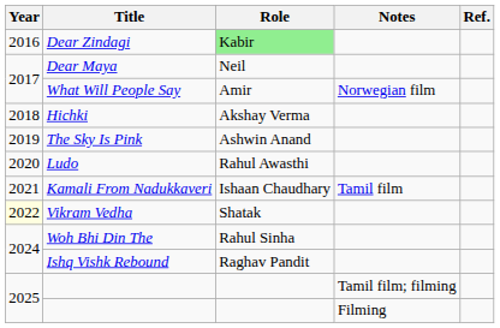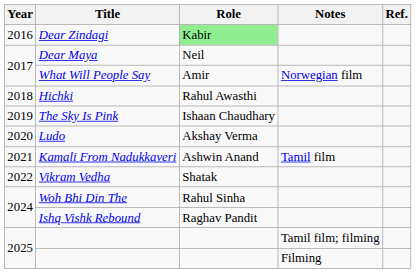 <table class="wikitable sortable plainrowheaders">
 <tr style="text-align:center;">
 <th scope="col">Year</th>
 <th scope="col">Title</th>
 <th scope="col">Role</th>
 <th scope="col" class="unsortable">Notes</th>
 <th scope="col" class="unsortable">Ref.</th>
 </tr>
 <tr>
 <td>2016</td>
 <td scope="row"><em><a href='#'>Dear Zindagi</a></em></td>
 <td style="background: lightgreen;">Kabir</td>
 <td></td>
 <td></td>
 </tr>
 <tr>
 <td rowspan="2">2017</td>
 <td scope="row"><em><a href='#'>Dear Maya</a></em></td>
 <td>Neil</td>
 <td></td>
 <td></td>
 </tr>
 <tr>
 <td scope="row"><em><a href='#'>What Will People Say</a></em></td>
 <td>Amir</td>
 <td><a href='#'>Norwegian</a> film</td>
 <td></td>
 </tr>
 <tr>
 <td>2018</td>
 <td scope="row"><em><a href='#'>Hichki</a></em></td>
-<td>Akshay Verma</td>
+<td>Rahul Awasthi</td>
 <td></td>
 <td></td>
 </tr>
 <tr>
 <td>2019</td>
 <td scope="row"><em><a href='#'>The Sky Is Pink</a></em></td>
-<td>Ashwin Anand</td>
+<td>Ishaan Chaudhary</td>
 <td></td>
 <td></td>
 </tr>
 <tr>
 <td>2020</td>
 <td scope="row"><em><a href='#'>Ludo</a></em></td>
-<td>Rahul Awasthi</td>
+<td>Akshay Verma</td>
 <td></td>
 <td></td>
 </tr>
 <tr>
 <td>2021</td>
 <td scope="row"><em><a href='#'>Kamali From Nadukkaveri</a></em></td>
-<td>Ishaan Chaudhary</td>
+<td>Ashwin Anand</td>
 <td><a href='#'>Tamil</a> film</td>
 <td></td>
 </tr>
 <tr>
-<td style="background: lightyellow;">2022</td>
+<td>2022</td>
 <td><a href='#'><em>Vikram Vedha</em></a></td>
 <td>Shatak</td>
 <td></td>
 <td></td>
 </tr>
 <tr>
 <td rowspan="2">2024</td>
 <td><em><a href='#'>Woh Bhi Din The</a></em></td>
 <td>Rahul Sinha</td>
 <td></td>
 <td></td>
 </tr>
 <tr>
 <td><em><a href='#'>Ishq Vishk Rebound</a></em></td>
 <td>Raghav Pandit</td>
 <td></td>
 <td></td>
 </tr>
 <tr>
 <td rowspan="2">2025</td>
 <td></td>
 <td></td>
 <td>Tamil film; filming</td>
 <td></td>
 </tr>
 <tr>
 <td></td>
 <td></td>
 <td>Filming</td>
 <td></td>
 </tr>
 </table>
